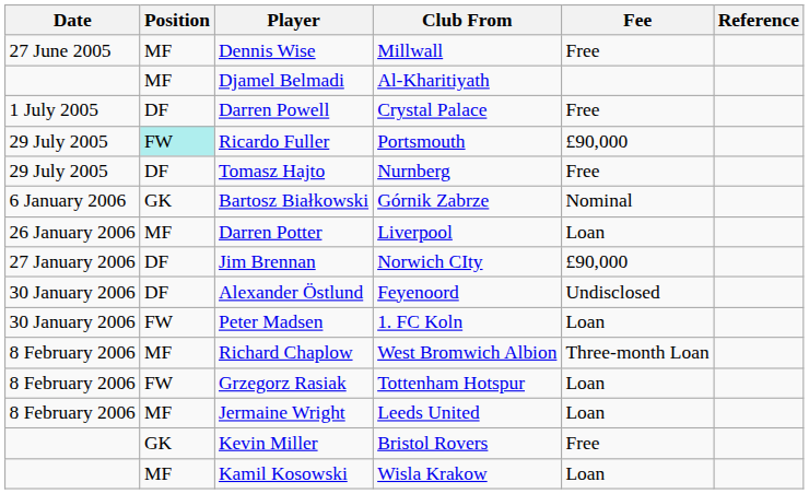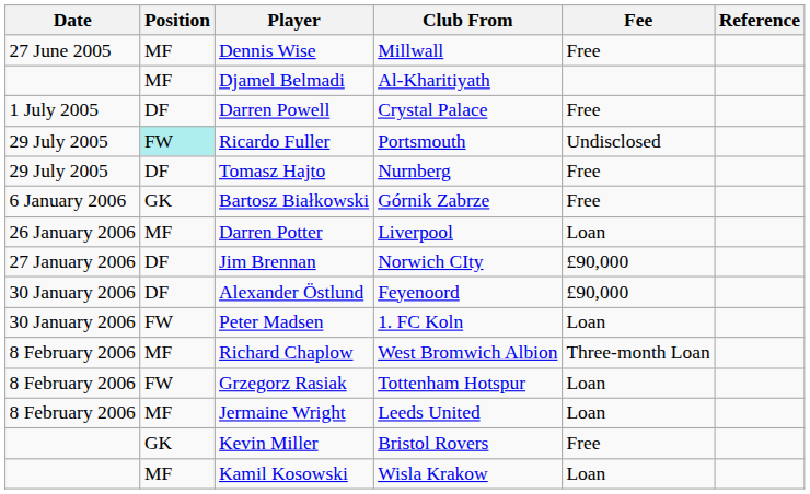 <table class="wikitable">
 <tr>
 <th>Date</th>
 <th>Position</th>
 <th>Player</th>
 <th>Club From</th>
 <th>Fee</th>
 <th>Reference</th>
 </tr>
 <tr>
 <td>27 June 2005</td>
 <td>MF</td>
 <td><a href='#'>Dennis Wise</a></td>
 <td><a href='#'>Millwall</a></td>
 <td>Free</td>
 <td></td>
 </tr>
 <tr>
 <td></td>
 <td>MF</td>
 <td><a href='#'>Djamel Belmadi</a></td>
 <td><a href='#'>Al-Kharitiyath</a></td>
 <td></td>
 <td></td>
 </tr>
 <tr>
 <td>1 July 2005</td>
 <td>DF</td>
 <td><a href='#'>Darren Powell</a></td>
 <td><a href='#'>Crystal Palace</a></td>
 <td>Free</td>
 <td></td>
 </tr>
 <tr>
 <td>29 July 2005</td>
 <td style="background: paleturquoise;">FW</td>
 <td><a href='#'>Ricardo Fuller</a></td>
 <td><a href='#'>Portsmouth</a></td>
-<td>£90,000</td>
+<td>Undisclosed</td>
 <td></td>
 </tr>
 <tr>
 <td>29 July 2005</td>
 <td>DF</td>
 <td><a href='#'>Tomasz Hajto</a></td>
 <td><a href='#'>Nurnberg</a></td>
 <td>Free</td>
 <td></td>
 </tr>
 <tr>
 <td>6 January 2006</td>
 <td>GK</td>
 <td><a href='#'>Bartosz Białkowski</a></td>
 <td><a href='#'>Górnik Zabrze</a></td>
-<td>Nominal</td>
+<td>Free</td>
 <td></td>
 </tr>
 <tr>
 <td>26 January 2006</td>
 <td>MF</td>
 <td><a href='#'>Darren Potter</a></td>
 <td><a href='#'>Liverpool</a></td>
 <td>Loan</td>
 <td></td>
 </tr>
 <tr>
 <td>27 January 2006</td>
 <td>DF</td>
 <td><a href='#'>Jim Brennan</a></td>
 <td><a href='#'>Norwich CIty</a></td>
 <td>£90,000</td>
 <td></td>
 </tr>
 <tr>
 <td>30 January 2006</td>
 <td>DF</td>
 <td><a href='#'>Alexander Östlund</a></td>
 <td><a href='#'>Feyenoord</a></td>
-<td>Undisclosed</td>
+<td>£90,000</td>
 <td></td>
 </tr>
 <tr>
 <td>30 January 2006</td>
 <td>FW</td>
 <td><a href='#'>Peter Madsen</a></td>
 <td><a href='#'>1. FC Koln</a></td>
 <td>Loan</td>
 <td></td>
 </tr>
 <tr>
 <td>8 February 2006</td>
 <td>MF</td>
 <td><a href='#'>Richard Chaplow</a></td>
 <td><a href='#'>West Bromwich Albion</a></td>
 <td>Three-month Loan</td>
 <td></td>
 </tr>
 <tr>
 <td>8 February 2006</td>
 <td>FW</td>
 <td><a href='#'>Grzegorz Rasiak</a></td>
 <td><a href='#'>Tottenham Hotspur</a></td>
 <td>Loan</td>
 <td></td>
 </tr>
 <tr>
 <td>8 February 2006</td>
 <td>MF</td>
 <td><a href='#'>Jermaine Wright</a></td>
 <td><a href='#'>Leeds United</a></td>
 <td>Loan</td>
 <td></td>
 </tr>
 <tr>
 <td></td>
 <td>GK</td>
 <td><a href='#'>Kevin Miller</a></td>
 <td><a href='#'>Bristol Rovers</a></td>
 <td>Free</td>
 <td></td>
 </tr>
 <tr>
 <td></td>
 <td>MF</td>
 <td><a href='#'>Kamil Kosowski</a></td>
 <td><a href='#'>Wisla Krakow</a></td>
 <td>Loan</td>
 <td></td>
 </tr>
 </table>
